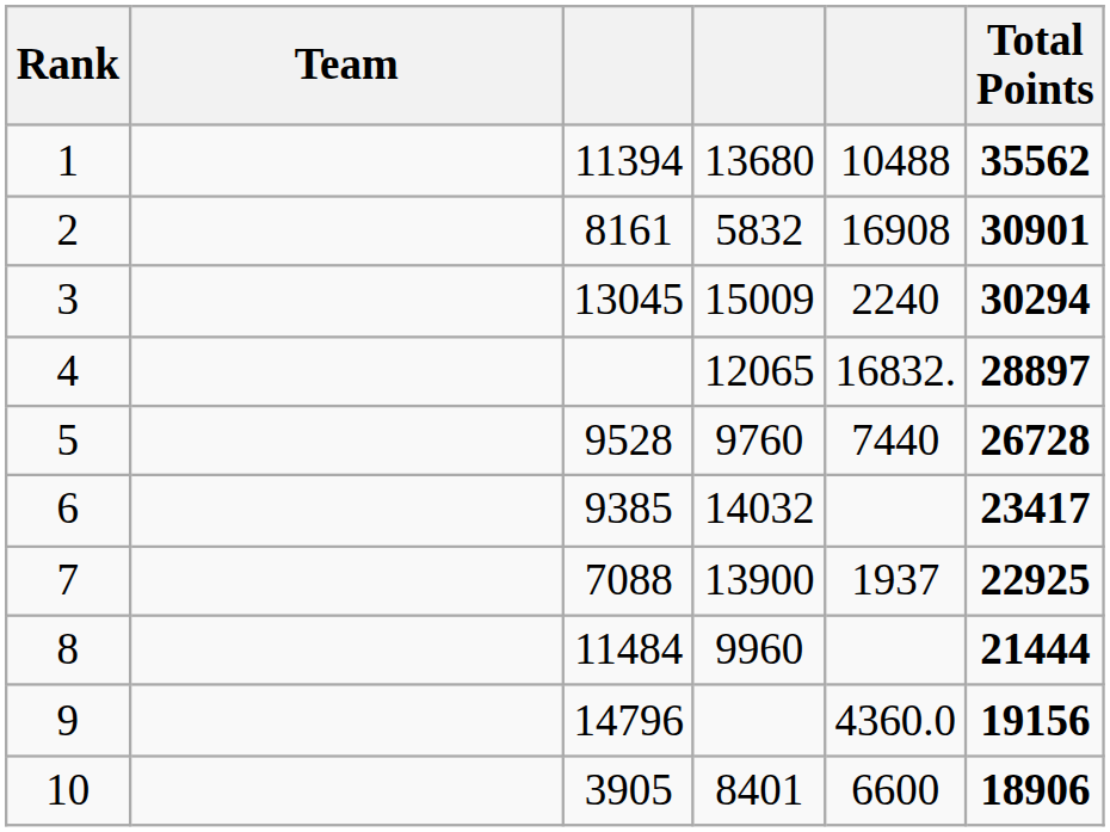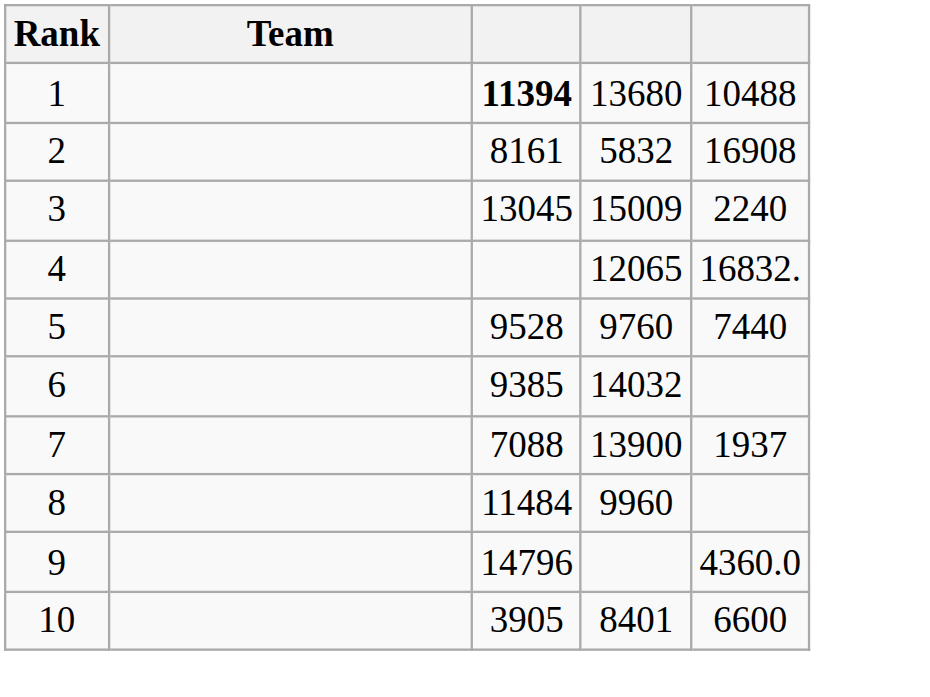 <table class="wikitable sortable" style="text-align:center">
 <tr>
 <th width=20>Rank</th>
 <th width=150>Team</th>
 <th width=40></th>
 <th width=40></th>
 <th width=40></th>
-<th width=40>Total<br>Points</th>
 </tr>
 <tr>
 <td>1</td>
 <td align=left></td>
-<td>11394</td>
+<td><strong>11394</strong></td>
 <td>13680</td>
 <td>10488</td>
-<td><strong>35562</strong></td>
 </tr>
 <tr>
 <td>2</td>
 <td align=left></td>
 <td>8161</td>
 <td>5832</td>
 <td>16908</td>
-<td><strong>30901</strong></td>
 </tr>
 <tr>
 <td>3</td>
 <td align=left></td>
 <td>13045</td>
 <td>15009</td>
 <td>2240</td>
-<td><strong>30294</strong></td>
 </tr>
 <tr>
 <td>4</td>
 <td align=left></td>
 <td></td>
 <td>12065</td>
 <td>16832.</td>
-<td><strong>28897</strong></td>
 </tr>
 <tr>
 <td>5</td>
 <td align=left></td>
 <td>9528</td>
 <td>9760</td>
 <td>7440</td>
-<td><strong>26728</strong></td>
 </tr>
 <tr>
 <td>6</td>
 <td align=left></td>
 <td>9385</td>
 <td>14032</td>
 <td></td>
-<td><strong>23417</strong></td>
 </tr>
 <tr>
 <td>7</td>
 <td align=left></td>
 <td>7088</td>
 <td>13900</td>
 <td>1937</td>
-<td><strong>22925</strong></td>
 </tr>
 <tr>
 <td>8</td>
 <td align=left></td>
 <td>11484</td>
 <td>9960</td>
 <td></td>
-<td><strong>21444</strong></td>
 </tr>
 <tr>
 <td>9</td>
 <td align=left></td>
 <td>14796</td>
 <td></td>
 <td>4360.0</td>
-<td><strong>19156</strong></td>
 </tr>
 <tr>
 <td>10</td>
 <td align=left></td>
 <td>3905</td>
 <td>8401</td>
 <td>6600</td>
-<td><strong>18906</strong></td>
 </tr>
 </table>
